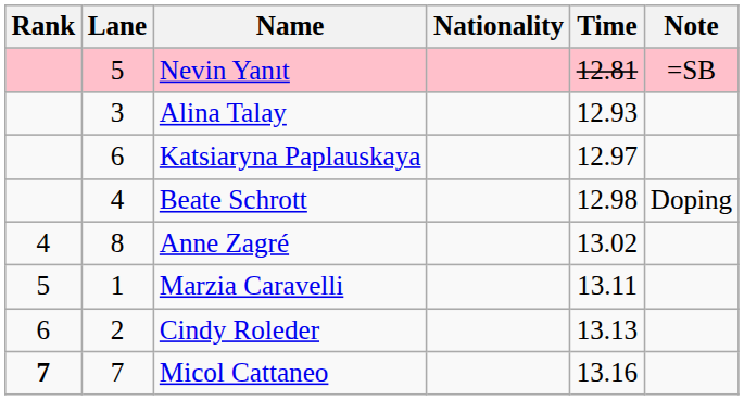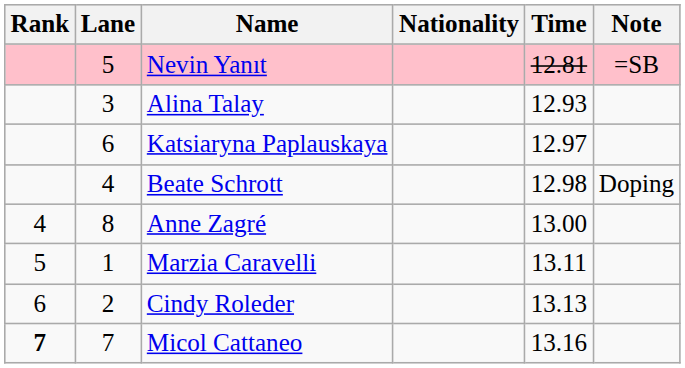 <table class="wikitable sortable" style="text-align:center">
 <tr>
 <th>Rank</th>
 <th>Lane</th>
 <th>Name</th>
 <th>Nationality</th>
 <th>Time</th>
 <th>Note</th>
 </tr>
 <tr bgcolor=pink>
 <td></td>
 <td>5</td>
 <td align="left"><a href='#'>Nevin Yanıt</a></td>
 <td align=left></td>
 <td><s>12.81 </s></td>
 <td>=SB</td>
 </tr>
 <tr>
 <td></td>
 <td>3</td>
 <td align="left"><a href='#'>Alina Talay</a></td>
 <td align=left></td>
 <td>12.93</td>
 <td></td>
 </tr>
 <tr>
 <td></td>
 <td>6</td>
 <td align="left"><a href='#'>Katsiaryna Paplauskaya</a></td>
 <td align=left></td>
 <td>12.97</td>
 <td></td>
 </tr>
 <tr>
 <td></td>
 <td>4</td>
 <td align="left"><a href='#'>Beate Schrott</a></td>
 <td align=left></td>
 <td>12.98</td>
 <td>Doping</td>
 </tr>
 <tr>
 <td>4</td>
 <td>8</td>
 <td align="left"><a href='#'>Anne Zagré</a></td>
 <td align=left></td>
-<td>13.02</td>
+<td>13.00</td>
 <td></td>
 </tr>
 <tr>
 <td>5</td>
 <td>1</td>
 <td align="left"><a href='#'>Marzia Caravelli</a></td>
 <td align=left></td>
 <td>13.11</td>
 <td></td>
 </tr>
 <tr>
 <td>6</td>
 <td>2</td>
 <td align="left"><a href='#'>Cindy Roleder</a></td>
 <td align=left></td>
 <td>13.13</td>
 <td></td>
 </tr>
 <tr>
 <td><strong>7</strong></td>
 <td>7</td>
 <td align="left"><a href='#'>Micol Cattaneo</a></td>
 <td align=left></td>
 <td>13.16</td>
 <td></td>
 </tr>
 </table>
